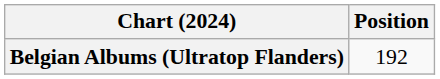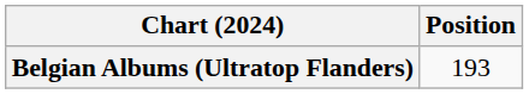 <table class="wikitable sortable plainrowheaders" style="text-align:center">
 <tr>
 <th>Chart (2024)</th>
 <th>Position</th>
 </tr>
 <tr>
 <th scope="row">Belgian Albums (Ultratop Flanders)</th>
-<td>192</td>
+<td>193</td>
 </tr>
 </table>
